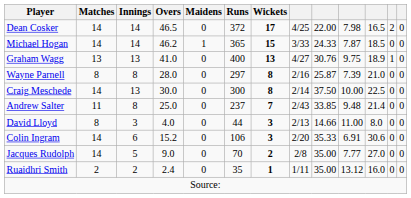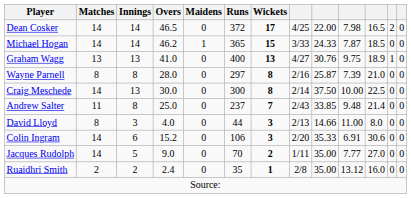 <table class="wikitable" style="text-align:center">
 <tr>
 <th>Player</th>
 <th>Matches</th>
 <th>Innings</th>
 <th>Overs</th>
 <th>Maidens</th>
 <th>Runs</th>
 <th>Wickets</th>
 <th></th>
 <th></th>
 <th></th>
 <th></th>
 <th></th>
 <th></th>
 </tr>
 <tr>
 <td align="left"><a href='#'>Dean Cosker</a></td>
 <td>14</td>
 <td>14</td>
 <td>46.5</td>
 <td>0</td>
 <td>372</td>
 <td><strong>17</strong></td>
 <td>4/25</td>
 <td>22.00</td>
 <td>7.98</td>
 <td>16.5</td>
 <td>2</td>
 <td>0</td>
 </tr>
 <tr>
 <td align="left"><a href='#'>Michael Hogan</a></td>
 <td>14</td>
 <td>14</td>
 <td>46.2</td>
 <td>1</td>
 <td>365</td>
 <td><strong>15</strong></td>
 <td>3/33</td>
 <td>24.33</td>
 <td>7.87</td>
 <td>18.5</td>
 <td>0</td>
 <td>0</td>
 </tr>
 <tr>
 <td align="left"><a href='#'>Graham Wagg</a></td>
 <td>13</td>
 <td>13</td>
 <td>41.0</td>
 <td>0</td>
 <td>400</td>
 <td><strong>13</strong></td>
 <td>4/27</td>
 <td>30.76</td>
 <td>9.75</td>
 <td>18.9</td>
 <td>1</td>
 <td>0</td>
 </tr>
 <tr>
 <td align="left"><a href='#'>Wayne Parnell</a></td>
 <td>8</td>
 <td>8</td>
 <td>28.0</td>
 <td>0</td>
 <td>297</td>
 <td><strong>8</strong></td>
 <td>2/16</td>
 <td>25.87</td>
 <td>7.39</td>
 <td>21.0</td>
 <td>0</td>
 <td>0</td>
 </tr>
 <tr>
 <td align="left"><a href='#'>Craig Meschede</a></td>
 <td>14</td>
 <td>13</td>
 <td>30.0</td>
 <td>0</td>
 <td>300</td>
 <td><strong>8</strong></td>
 <td>2/14</td>
 <td>37.50</td>
 <td>10.00</td>
 <td>22.5</td>
 <td>0</td>
 <td>0</td>
 </tr>
 <tr>
 <td align="left"><a href='#'>Andrew Salter</a></td>
 <td>11</td>
 <td>8</td>
 <td>25.0</td>
 <td>0</td>
 <td>237</td>
 <td><strong>7</strong></td>
 <td>2/43</td>
 <td>33.85</td>
 <td>9.48</td>
 <td>21.4</td>
 <td>0</td>
 <td>0</td>
 </tr>
 <tr>
 <td align="left"><a href='#'>David Lloyd</a></td>
 <td>8</td>
 <td>3</td>
 <td>4.0</td>
 <td>0</td>
 <td>44</td>
 <td><strong>3</strong></td>
 <td>2/13</td>
 <td>14.66</td>
 <td>11.00</td>
 <td>8.0</td>
 <td>0</td>
 <td>0</td>
 </tr>
 <tr>
 <td align="left"><a href='#'>Colin Ingram</a></td>
 <td>14</td>
 <td>6</td>
 <td>15.2</td>
 <td>0</td>
 <td>106</td>
 <td><strong>3</strong></td>
 <td>2/20</td>
 <td>35.33</td>
 <td>6.91</td>
 <td>30.6</td>
 <td>0</td>
 <td>0</td>
 </tr>
 <tr>
 <td align="left"><a href='#'>Jacques Rudolph</a></td>
 <td>14</td>
 <td>5</td>
 <td>9.0</td>
 <td>0</td>
 <td>70</td>
 <td><strong>2</strong></td>
-<td>2/8</td>
+<td>1/11</td>
 <td>35.00</td>
 <td>7.77</td>
 <td>27.0</td>
 <td>0</td>
 <td>0</td>
 </tr>
 <tr>
 <td align="left"><a href='#'>Ruaidhri Smith</a></td>
 <td>2</td>
 <td>2</td>
 <td>2.4</td>
 <td>0</td>
 <td>35</td>
 <td><strong>1</strong></td>
-<td>1/11</td>
+<td>2/8</td>
 <td>35.00</td>
 <td>13.12</td>
 <td>16.0</td>
 <td>0</td>
 <td>0</td>
 </tr>
 <tr>
 <td colspan="14">Source:</td>
 </tr>
 </table>
